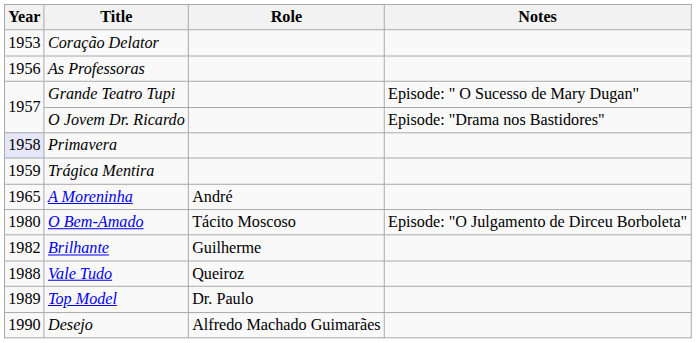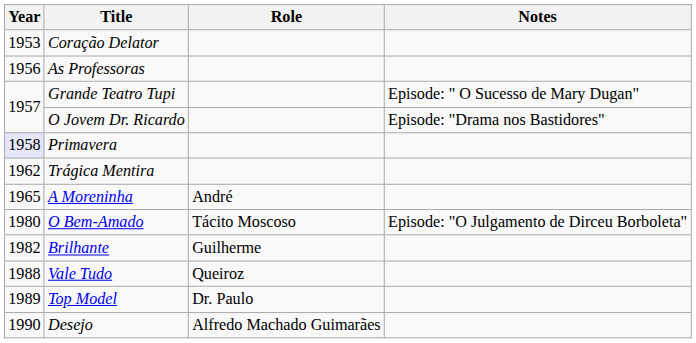 <table class="wikitable">
 <tr>
 <th>Year</th>
 <th>Title</th>
 <th>Role</th>
 <th>Notes</th>
 </tr>
 <tr>
 <td>1953</td>
 <td><em>Coração Delator</em></td>
 <td></td>
 <td></td>
 </tr>
 <tr>
 <td>1956</td>
 <td><em>As Professoras</em></td>
 <td></td>
 <td></td>
 </tr>
 <tr>
 <td rowspan="2">1957</td>
 <td><em>Grande Teatro Tupi</em></td>
 <td></td>
 <td>Episode: " O Sucesso de Mary Dugan"</td>
 </tr>
 <tr>
 <td><em>O Jovem Dr. Ricardo</em></td>
 <td></td>
 <td>Episode: "Drama nos Bastidores"</td>
 </tr>
 <tr>
 <td style="background: lavender;">1958</td>
 <td><em>Primavera</em></td>
 <td></td>
 <td></td>
 </tr>
 <tr>
-<td>1959</td>
+<td>1962</td>
 <td><em>Trágica Mentira</em></td>
 <td></td>
 <td></td>
 </tr>
 <tr>
 <td>1965</td>
 <td><em><a href='#'>A Moreninha</a></em></td>
 <td>André</td>
 <td></td>
 </tr>
 <tr>
 <td>1980</td>
 <td><em><a href='#'>O Bem-Amado</a></em></td>
 <td>Tácito Moscoso</td>
 <td>Episode: "O Julgamento de Dirceu Borboleta"</td>
 </tr>
 <tr>
 <td>1982</td>
 <td><em><a href='#'>Brilhante</a></em></td>
 <td>Guilherme</td>
 <td></td>
 </tr>
 <tr>
 <td>1988</td>
 <td><em><a href='#'>Vale Tudo</a></em></td>
 <td>Queiroz</td>
 <td></td>
 </tr>
 <tr>
 <td>1989</td>
 <td><em><a href='#'>Top Model</a></em></td>
 <td>Dr. Paulo</td>
 <td></td>
 </tr>
 <tr>
 <td>1990</td>
 <td><em>Desejo</em></td>
 <td>Alfredo Machado Guimarães</td>
 <td></td>
 </tr>
 </table>
